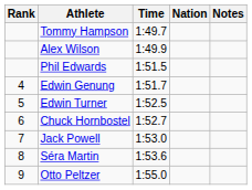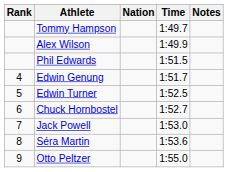 <table class="wikitable sortable" style="text-align:center">
 <tr>
 <th>Rank</th>
 <th>Athlete</th>
+<th>Nation</th>
 <th>Time</th>
-<th>Nation</th>
 <th>Notes</th>
 </tr>
 <tr>
 <td></td>
 <td align=left><a href='#'>Tommy Hampson</a></td>
+<td align=left></td>
 <td>1:49.7</td>
-<td align=left></td>
 <td></td>
 </tr>
 <tr>
 <td></td>
 <td align=left><a href='#'>Alex Wilson</a></td>
+<td align=left></td>
 <td>1:49.9</td>
-<td align=left></td>
 <td></td>
 </tr>
 <tr>
 <td></td>
 <td align=left><a href='#'>Phil Edwards</a></td>
+<td align=left></td>
 <td>1:51.5</td>
-<td align=left></td>
 <td></td>
 </tr>
 <tr>
 <td>4</td>
 <td align=left><a href='#'>Edwin Genung</a></td>
+<td align=left></td>
 <td>1:51.7</td>
-<td align=left></td>
 <td></td>
 </tr>
 <tr>
 <td>5</td>
 <td align=left><a href='#'>Edwin Turner</a></td>
+<td align=left></td>
 <td>1:52.5</td>
-<td align=left></td>
 <td></td>
 </tr>
 <tr>
 <td>6</td>
 <td align=left><a href='#'>Chuck Hornbostel</a></td>
+<td align=left></td>
 <td>1:52.7</td>
-<td align=left></td>
 <td></td>
 </tr>
 <tr>
 <td>7</td>
 <td align=left><a href='#'>Jack Powell</a></td>
+<td align=left></td>
 <td>1:53.0</td>
-<td align=left></td>
 <td></td>
 </tr>
 <tr>
 <td>8</td>
 <td align=left><a href='#'>Séra Martin</a></td>
+<td align=left></td>
 <td>1:53.6</td>
-<td align=left></td>
 <td></td>
 </tr>
 <tr>
 <td>9</td>
 <td align=left><a href='#'>Otto Peltzer</a></td>
+<td align=left></td>
 <td>1:55.0</td>
-<td align=left></td>
 <td></td>
 </tr>
 </table>
